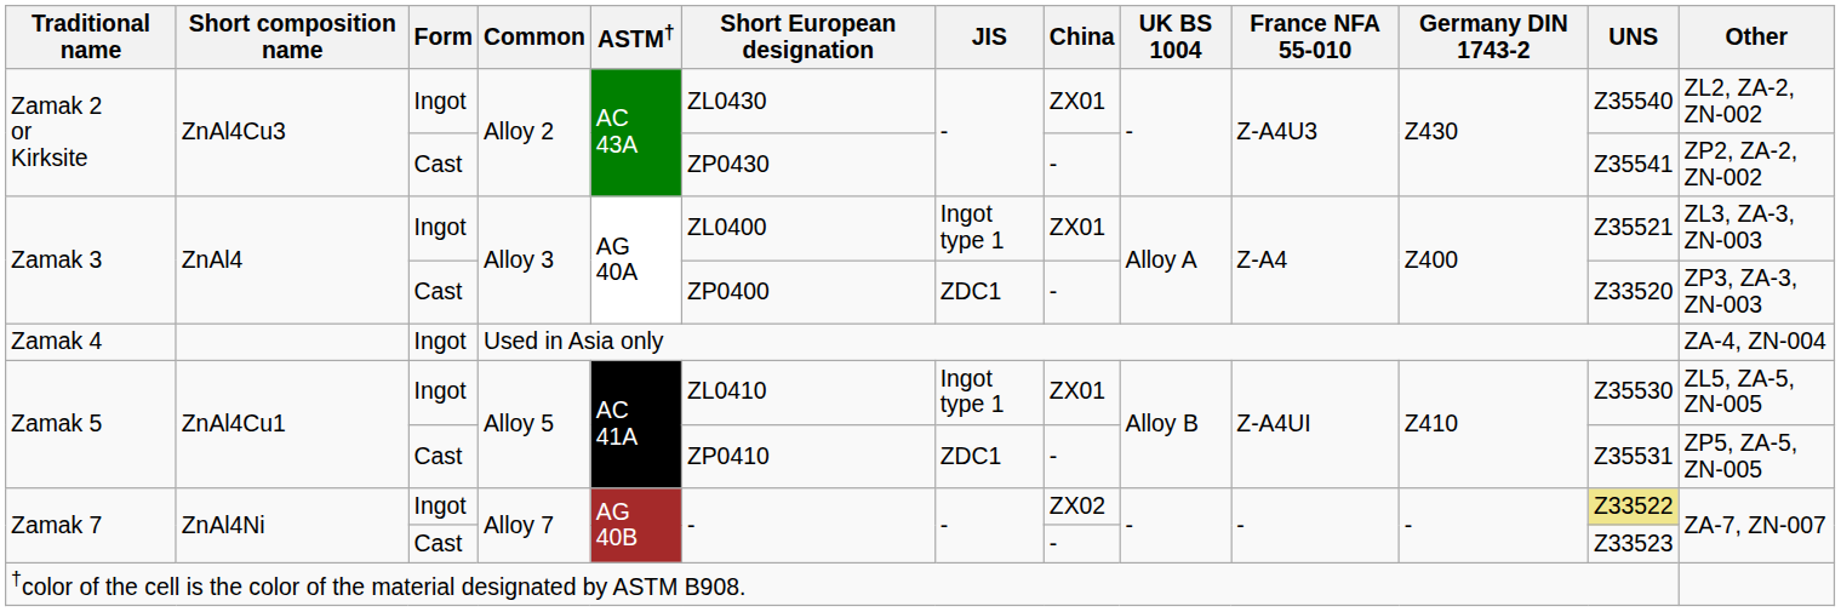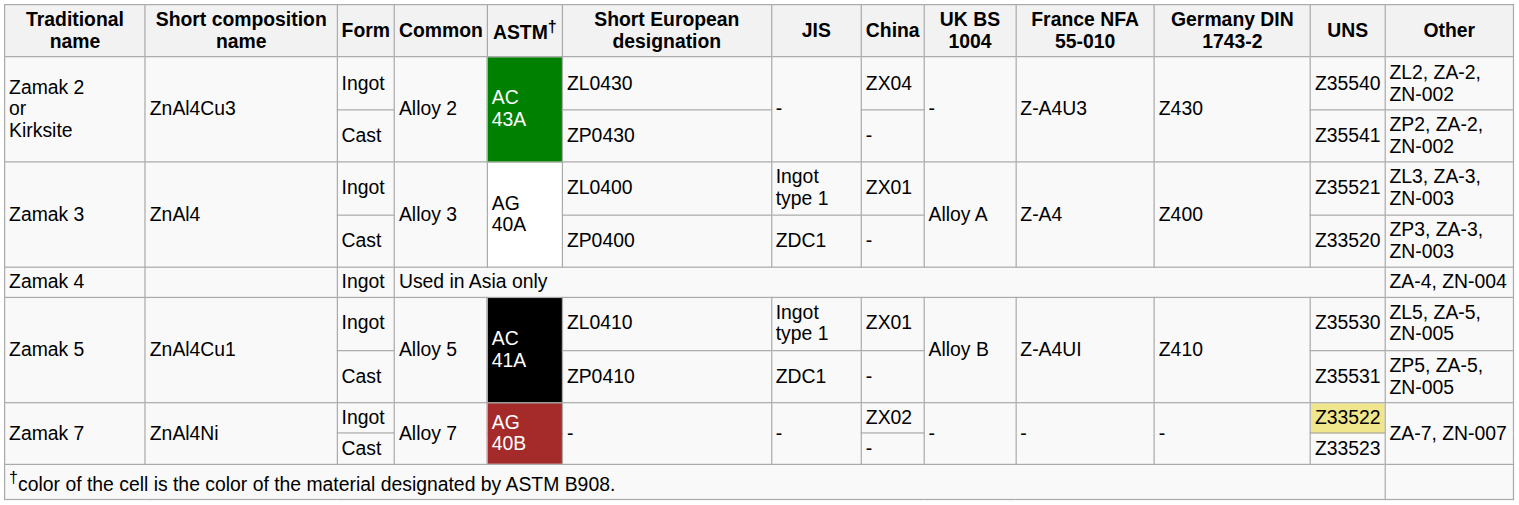 <table class="wikitable">
 <tr>
 <th>Traditional name</th>
 <th>Short composition name</th>
 <th>Form</th>
 <th>Common</th>
 <th>ASTM<sup>†</sup></th>
 <th>Short European designation</th>
 <th>JIS</th>
 <th>China</th>
 <th>UK BS 1004</th>
 <th>France NFA 55-010</th>
 <th>Germany DIN 1743-2</th>
 <th>UNS</th>
 <th>Other</th>
 </tr>
 <tr>
 <td rowspan=2>Zamak 2 <br>or<br>Kirksite</td>
 <td rowspan=2>ZnAl4Cu3</td>
 <td>Ingot</td>
 <td rowspan=2>Alloy 2</td>
 <td style="background:green;color:white;" rowspan=2>AC 43A</td>
 <td>ZL0430</td>
 <td rowspan=2>-</td>
-<td>ZX01</td>
+<td>ZX04</td>
 <td rowspan=2>-</td>
 <td rowspan=2>Z-A4U3</td>
 <td rowspan=2>Z430</td>
 <td>Z35540</td>
 <td>ZL2, ZA-2, ZN-002</td>
 </tr>
 <tr>
 <td>Cast</td>
 <td>ZP0430</td>
 <td>-</td>
 <td>Z35541</td>
 <td>ZP2, ZA-2, ZN-002</td>
 </tr>
 <tr>
 <td rowspan=2>Zamak 3</td>
 <td rowspan=2>ZnAl4</td>
 <td>Ingot</td>
 <td rowspan=2>Alloy 3</td>
 <td style="background:white" rowspan=2>AG 40A</td>
 <td>ZL0400</td>
 <td>Ingot type 1</td>
 <td>ZX01</td>
 <td rowspan=2>Alloy A</td>
 <td rowspan=2>Z-A4</td>
 <td rowspan=2>Z400</td>
 <td>Z35521</td>
 <td>ZL3, ZA-3, ZN-003</td>
 </tr>
 <tr>
 <td>Cast</td>
 <td>ZP0400</td>
 <td>ZDC1</td>
 <td>-</td>
 <td>Z33520</td>
 <td>ZP3, ZA-3, ZN-003</td>
 </tr>
 <tr>
 <td>Zamak 4</td>
 <td></td>
 <td>Ingot</td>
 <td colspan=9>Used in Asia only</td>
 <td>ZA-4, ZN-004</td>
 </tr>
 <tr>
 <td rowspan=2>Zamak 5</td>
 <td rowspan=2>ZnAl4Cu1</td>
 <td>Ingot</td>
 <td rowspan=2>Alloy 5</td>
 <td style="background:black; color:white" rowspan=2>AC 41A</td>
 <td>ZL0410</td>
 <td>Ingot type 1</td>
 <td>ZX01</td>
 <td rowspan=2>Alloy B</td>
 <td rowspan=2>Z-A4UI</td>
 <td rowspan=2>Z410</td>
 <td>Z35530</td>
 <td>ZL5, ZA-5, ZN-005</td>
 </tr>
 <tr>
 <td>Cast</td>
 <td>ZP0410</td>
 <td>ZDC1</td>
 <td>-</td>
 <td>Z35531</td>
 <td>ZP5, ZA-5, ZN-005</td>
 </tr>
 <tr>
 <td rowspan=2>Zamak 7</td>
 <td rowspan=2>ZnAl4Ni</td>
 <td>Ingot</td>
 <td rowspan=2>Alloy 7</td>
 <td style="background:brown;color:white;" rowspan=2>AG 40B</td>
 <td rowspan=2>-</td>
 <td rowspan=2>-</td>
 <td>ZX02</td>
 <td rowspan=2>-</td>
 <td rowspan=2>-</td>
 <td rowspan=2>-</td>
 <td style="background: khaki;">Z33522</td>
 <td rowspan=2>ZA-7, ZN-007</td>
 </tr>
 <tr>
 <td>Cast</td>
 <td>-</td>
 <td>Z33523</td>
 </tr>
 <tr>
 <td colspan=12><sup>†</sup>color of the cell is the color of the material designated by ASTM B908.</td>
 </tr>
 </table>
